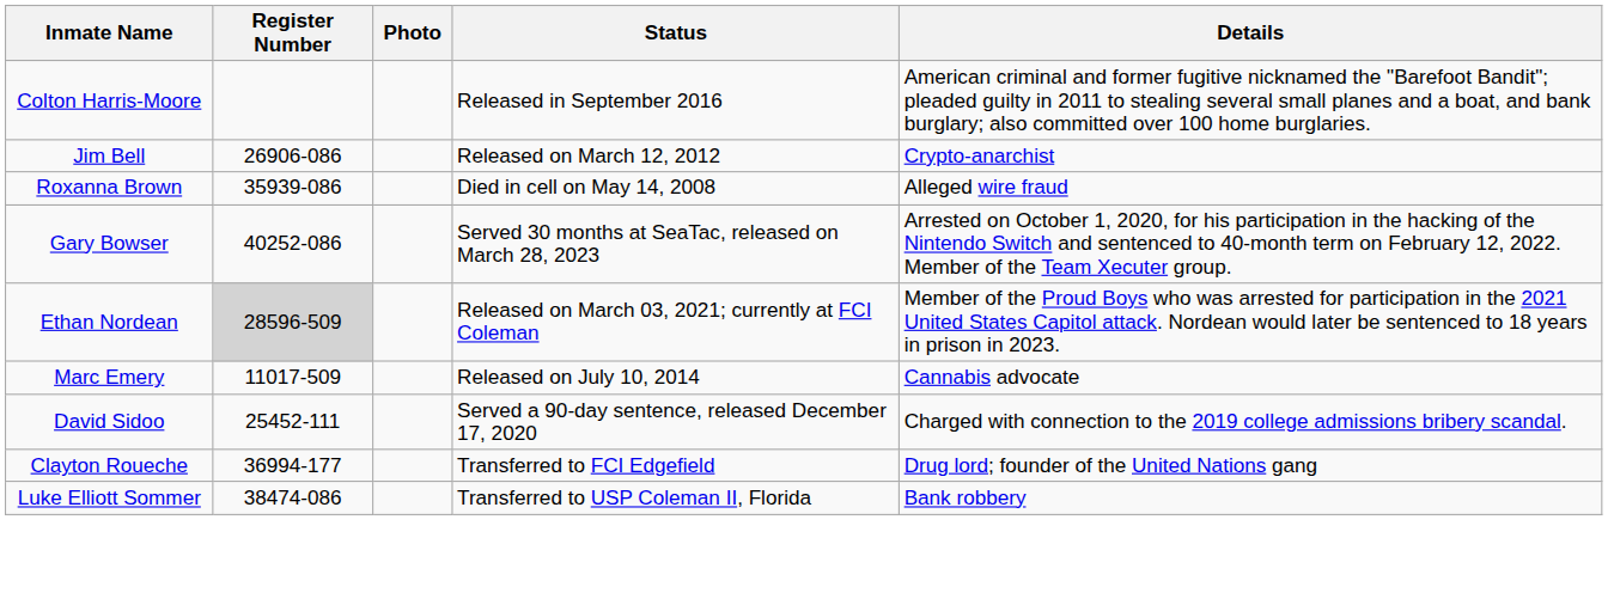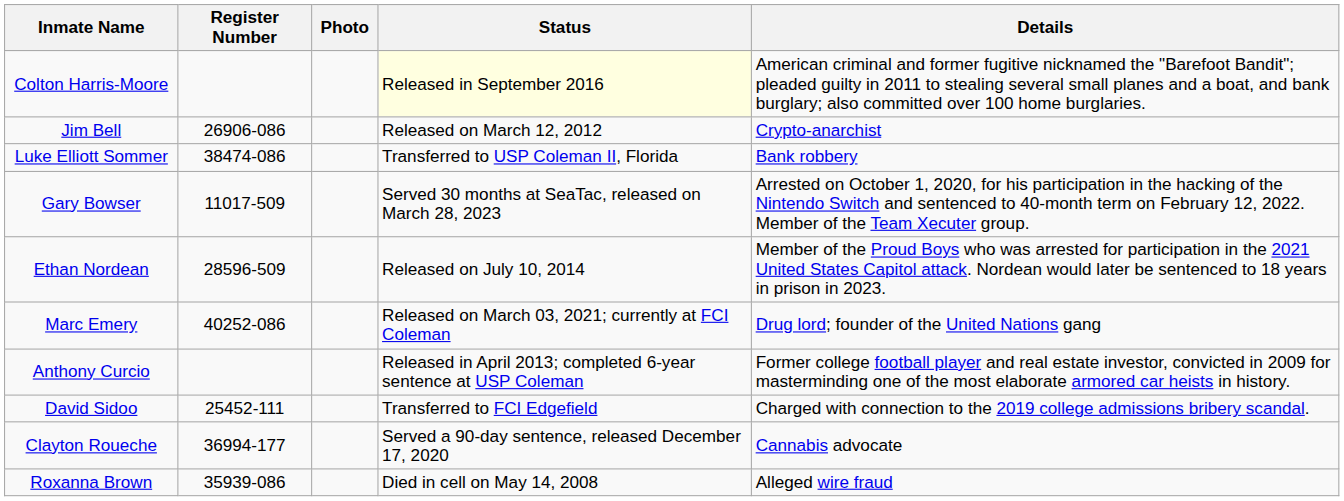 <table class="wikitable sortable">
 <tr>
 <th width="13%">Inmate Name</th>
 <th width="10%">Register Number</th>
 <th width=5%>Photo</th>
 <th width=28%>Status</th>
 <th width=49%>Details</th>
 </tr>
 <tr>
 <td style="text-align:center;"><a href='#'>Colton Harris-Moore</a></td>
 <td style="text-align:center;"></td>
 <td></td>
-<td>Released in September 2016</td>
+<td style="background: lightyellow;">Released in September 2016</td>
 <td>American criminal and former fugitive nicknamed the "Barefoot Bandit"; pleaded guilty in 2011 to stealing several small planes and a boat, and bank burglary; also committed over 100 home burglaries.</td>
 </tr>
 <tr>
 <td style="text-align:center;"><a href='#'>Jim Bell</a></td>
 <td style="text-align:center;">26906-086</td>
 <td></td>
 <td>Released on March 12, 2012</td>
 <td><a href='#'>Crypto-anarchist</a></td>
 </tr>
 <tr>
+<td style="text-align:center;"><a href='#'>Luke Elliott Sommer</a></td>
+<td style="text-align:center;">38474-086</td>
+<td></td>
+<td>Transferred to <a href='#'>USP Coleman II</a>, Florida</td>
+<td><a href='#'>Bank robbery</a></td>
+</tr>
+<tr>
+<td style="text-align:center;"><a href='#'>Gary Bowser</a></td>
+<td style="text-align:center;">11017-509</td>
+<td></td>
+<td>Served 30 months at SeaTac, released on March 28, 2023</td>
+<td>Arrested on October 1, 2020, for his participation in the hacking of the <a href='#'>Nintendo Switch</a> and sentenced to 40-month term on February 12, 2022. Member of the <a href='#'>Team Xecuter</a> group.</td>
+</tr>
+<tr>
+<td style="text-align:center;"><a href='#'>Ethan Nordean</a></td>
+<td style="text-align:center;">28596-509</td>
+<td></td>
+<td>Released on July 10, 2014</td>
+<td>Member of the <a href='#'>Proud Boys</a> who was arrested for participation in the <a href='#'>2021 United States Capitol attack</a>. Nordean would later be sentenced to 18 years in prison in 2023.</td>
+</tr>
+<tr>
+<td style="text-align:center;"><a href='#'>Marc Emery</a></td>
+<td style="text-align:center;">40252-086</td>
+<td></td>
+<td>Released on March 03, 2021; currently at  <a href='#'>FCI Coleman</a></td>
+<td><a href='#'>Drug lord</a>; founder of the <a href='#'>United Nations</a> gang</td>
+</tr>
+<tr>
+<td style="text-align:center;"><a href='#'>Anthony Curcio</a></td>
+<td style="text-align:center;"></td>
+<td></td>
+<td>Released in April 2013; completed 6-year sentence at <a href='#'>USP Coleman</a></td>
+<td>Former college <a href='#'>football player</a> and real estate investor, convicted in 2009 for masterminding one of the most elaborate <a href='#'>armored car heists</a> in history.</td>
+</tr>
+<tr>
+<td style="text-align:center;"><a href='#'>David Sidoo</a></td>
+<td style="text-align:center;">25452-111</td>
+<td></td>
+<td>Transferred to <a href='#'>FCI Edgefield</a></td>
+<td>Charged with connection to the <a href='#'>2019 college admissions bribery scandal</a>.</td>
+</tr>
+<tr>
+<td style="text-align:center;"><a href='#'>Clayton Roueche</a></td>
+<td style="text-align:center;">36994-177</td>
+<td></td>
+<td>Served a 90-day sentence, released December 17, 2020</td>
+<td><a href='#'>Cannabis</a> advocate</td>
+</tr>
+<tr>
 <td style="text-align:center;"><a href='#'>Roxanna Brown</a></td>
 <td style="text-align:center;">35939-086</td>
 <td></td>
 <td>Died in cell on May 14, 2008</td>
 <td>Alleged <a href='#'>wire fraud</a></td>
 </tr>
-<tr>
-<td style="text-align:center;"><a href='#'>Gary Bowser</a></td>
-<td style="text-align:center;">40252-086</td>
-<td></td>
-<td>Served 30 months at SeaTac, released on March 28, 2023</td>
-<td>Arrested on October 1, 2020, for his participation in the hacking of the <a href='#'>Nintendo Switch</a> and sentenced to 40-month term on February 12, 2022. Member of the <a href='#'>Team Xecuter</a> group.</td>
-</tr>
-<tr>
-<td style="text-align:center;"><a href='#'>Ethan Nordean</a></td>
-<td style="background: lightgrey; text-align:center;">28596-509</td>
-<td></td>
-<td>Released on March 03, 2021; currently at  <a href='#'>FCI Coleman</a></td>
-<td>Member of the <a href='#'>Proud Boys</a> who was arrested for participation in the <a href='#'>2021 United States Capitol attack</a>. Nordean would later be sentenced to 18 years in prison in 2023.</td>
-</tr>
-<tr>
-<td style="text-align:center;"><a href='#'>Marc Emery</a></td>
-<td style="text-align:center;">11017-509</td>
-<td></td>
-<td>Released on July 10, 2014</td>
-<td><a href='#'>Cannabis</a> advocate</td>
-</tr>
-<tr>
-<td style="text-align:center;"><a href='#'>David Sidoo</a></td>
-<td style="text-align:center;">25452-111</td>
-<td></td>
-<td>Served a 90-day sentence, released December 17, 2020</td>
-<td>Charged with connection to the <a href='#'>2019 college admissions bribery scandal</a>.</td>
-</tr>
-<tr>
-<td style="text-align:center;"><a href='#'>Clayton Roueche</a></td>
-<td style="text-align:center;">36994-177</td>
-<td></td>
-<td>Transferred to <a href='#'>FCI Edgefield</a></td>
-<td><a href='#'>Drug lord</a>; founder of the <a href='#'>United Nations</a> gang</td>
-</tr>
-<tr>
-<td style="text-align:center;"><a href='#'>Luke Elliott Sommer</a></td>
-<td style="text-align:center;">38474-086</td>
-<td></td>
-<td>Transferred to <a href='#'>USP Coleman II</a>, Florida</td>
-<td><a href='#'>Bank robbery</a></td>
-</tr>
 </table>
